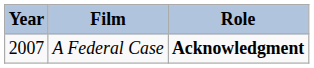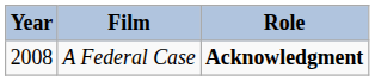 <table class="wikitable" style="font-size:95%;">
 <tr>
 <th style="background:#B0C4DE;">Year</th>
 <th style="background:#B0C4DE;">Film</th>
 <th style="background:#B0C4DE;">Role</th>
 </tr>
 <tr>
-<td>2007</td>
+<td>2008</td>
 <td><em>A Federal Case</em></td>
 <td><strong>Acknowledgment</strong></td>
 </tr>
 </table>
